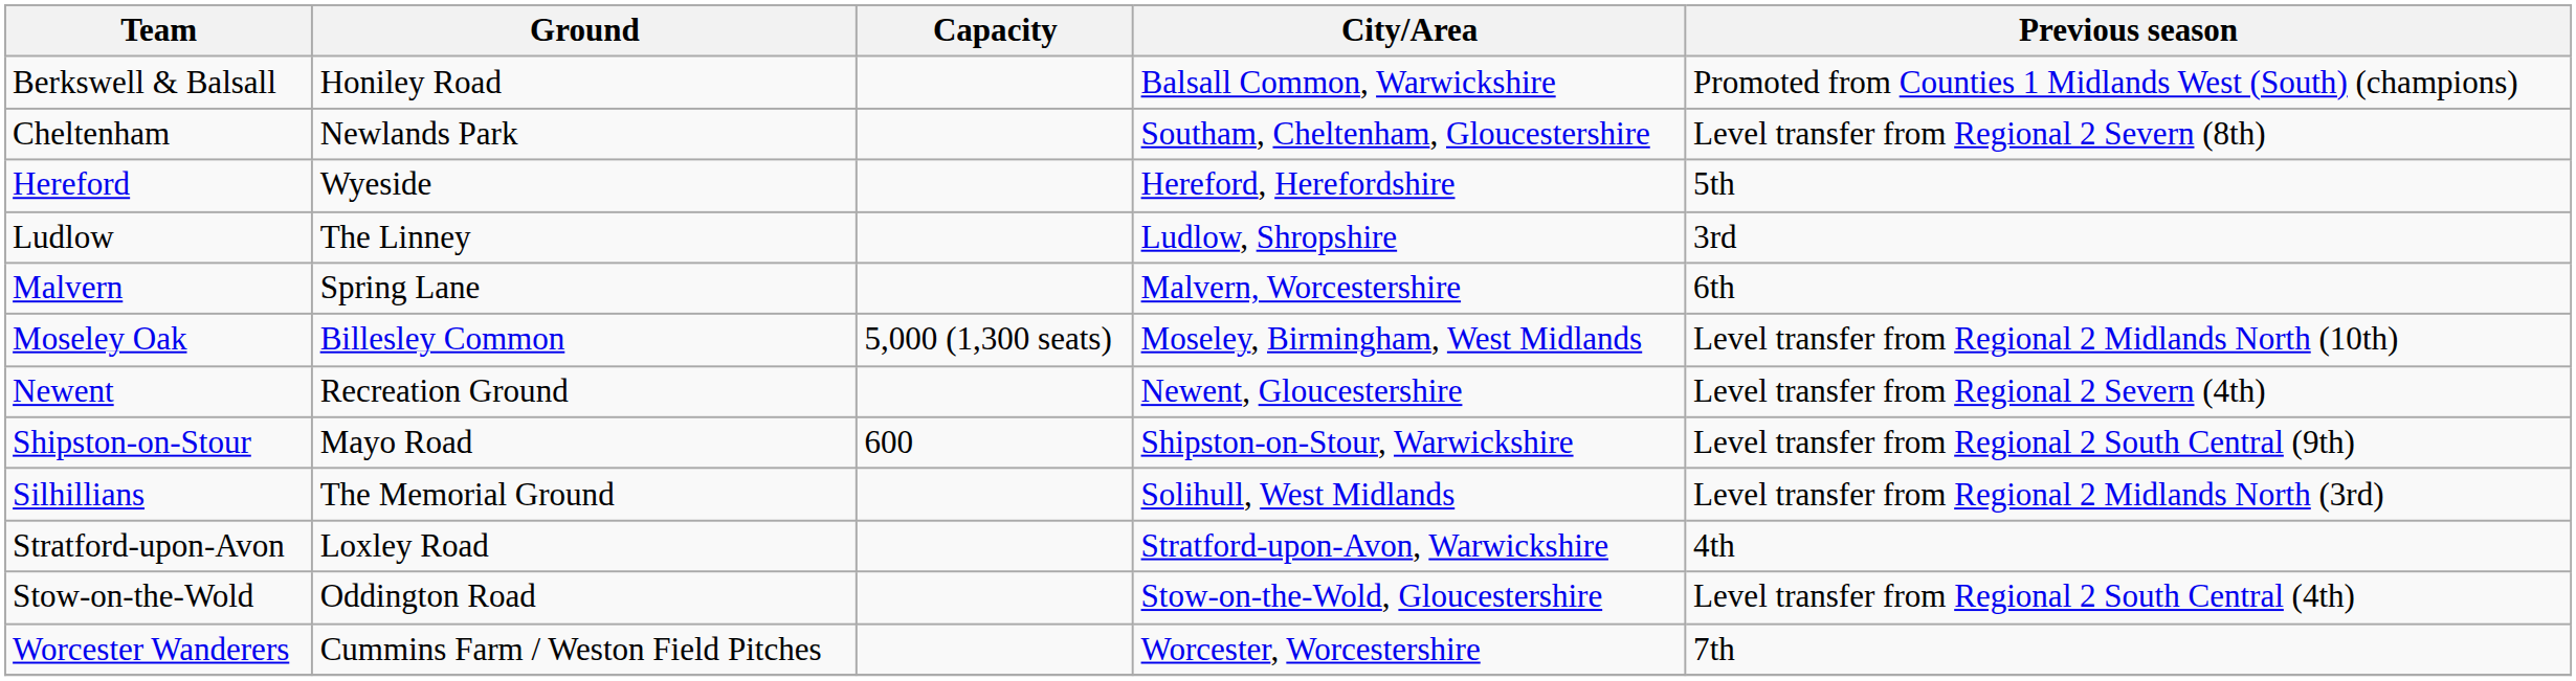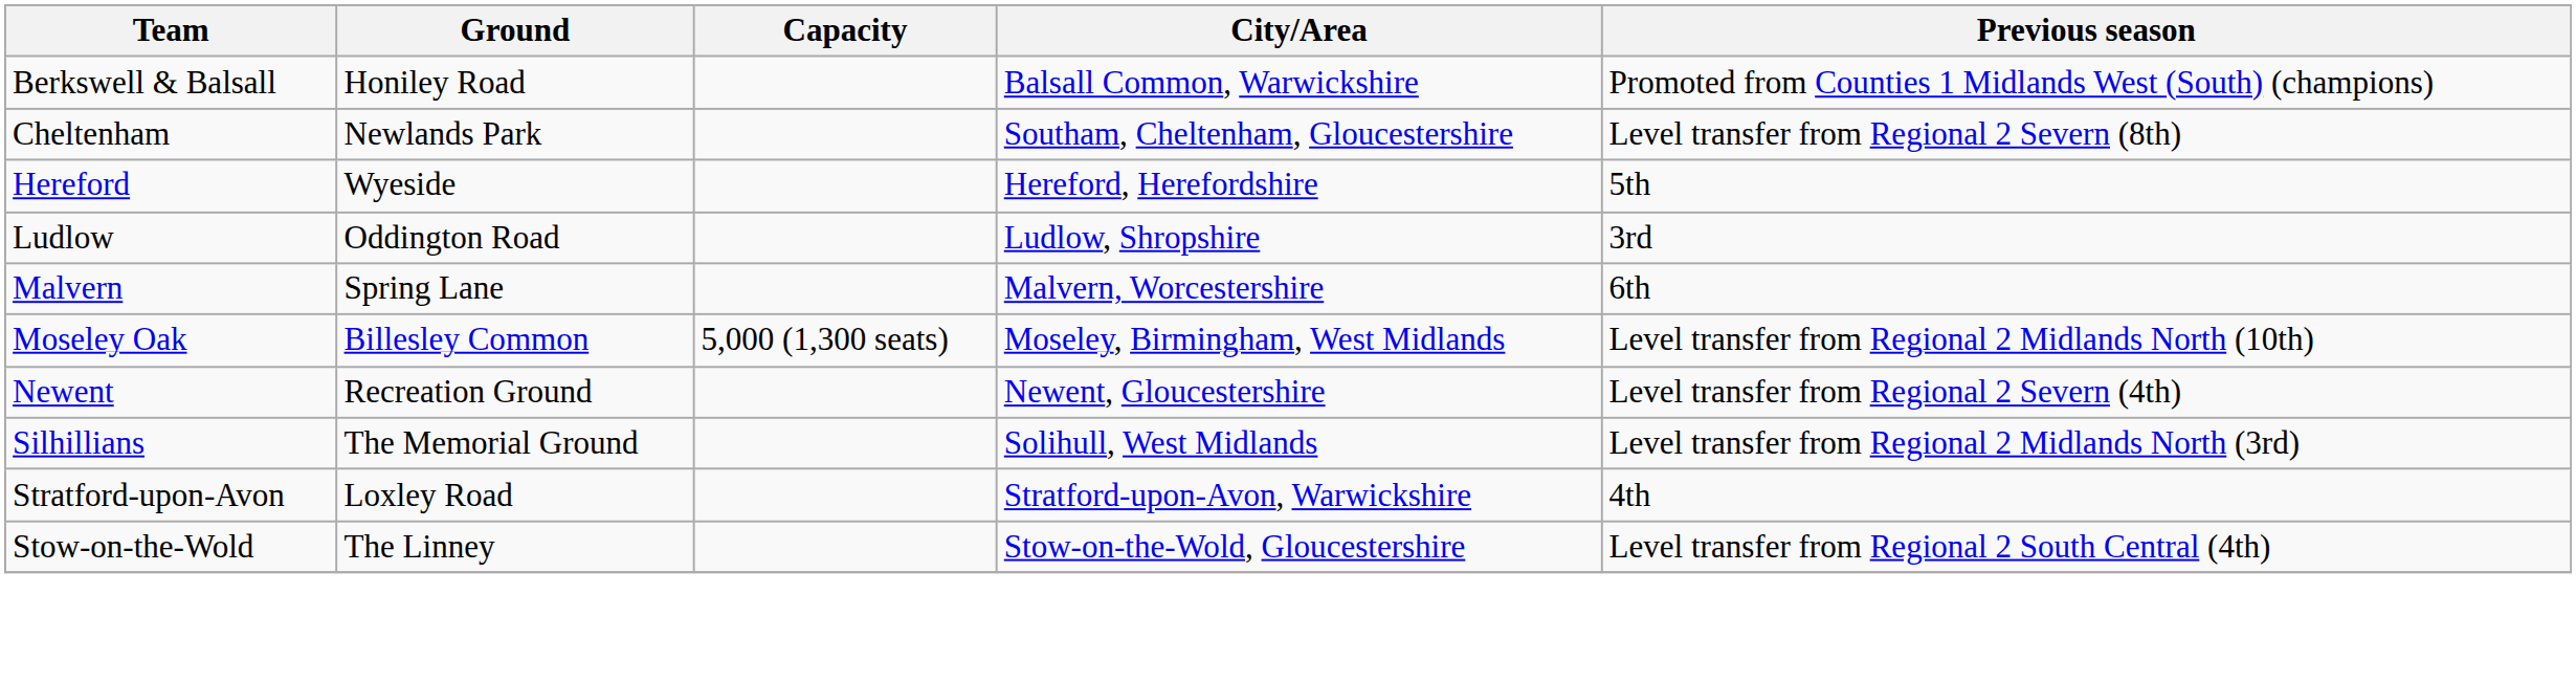 <table class="wikitable sortable" width=100%>
 <tr>
 <th>Team</th>
 <th>Ground</th>
 <th>Capacity</th>
 <th>City/Area</th>
 <th>Previous season</th>
 </tr>
 <tr>
 <td>Berkswell & Balsall</td>
 <td>Honiley Road</td>
 <td></td>
 <td><a href='#'>Balsall Common</a>, <a href='#'>Warwickshire</a></td>
 <td>Promoted from <a href='#'>Counties 1 Midlands West (South)</a> (champions)</td>
 </tr>
 <tr>
 <td>Cheltenham</td>
 <td>Newlands Park</td>
 <td></td>
 <td><a href='#'>Southam</a>, <a href='#'>Cheltenham</a>, <a href='#'>Gloucestershire</a></td>
 <td>Level transfer from <a href='#'>Regional 2 Severn</a> (8th)</td>
 </tr>
 <tr>
 <td><a href='#'>Hereford</a></td>
 <td>Wyeside</td>
 <td></td>
 <td><a href='#'>Hereford</a>, <a href='#'>Herefordshire</a></td>
 <td>5th</td>
 </tr>
 <tr>
 <td>Ludlow</td>
-<td>The Linney</td>
+<td>Oddington Road</td>
 <td></td>
 <td><a href='#'>Ludlow</a>, <a href='#'>Shropshire</a></td>
 <td>3rd</td>
 </tr>
 <tr>
 <td><a href='#'>Malvern</a></td>
 <td>Spring Lane</td>
 <td></td>
 <td><a href='#'>Malvern, Worcestershire</a></td>
 <td>6th</td>
 </tr>
 <tr>
 <td><a href='#'>Moseley Oak</a></td>
 <td><a href='#'>Billesley Common</a></td>
 <td>5,000 (1,300 seats)</td>
 <td><a href='#'>Moseley</a>, <a href='#'>Birmingham</a>, <a href='#'>West Midlands</a></td>
 <td>Level transfer from <a href='#'>Regional 2 Midlands North</a> (10th)</td>
 </tr>
 <tr>
 <td><a href='#'>Newent</a></td>
 <td>Recreation Ground</td>
 <td></td>
 <td><a href='#'>Newent</a>, <a href='#'>Gloucestershire</a></td>
 <td>Level transfer from <a href='#'>Regional 2 Severn</a> (4th)</td>
 </tr>
 <tr>
-<td><a href='#'>Shipston-on-Stour</a></td>
-<td>Mayo Road</td>
-<td>600</td>
-<td><a href='#'>Shipston-on-Stour</a>, <a href='#'>Warwickshire</a></td>
-<td>Level transfer from <a href='#'>Regional 2 South Central</a> (9th)</td>
-</tr>
-<tr>
 <td><a href='#'>Silhillians</a></td>
 <td>The Memorial Ground</td>
 <td></td>
 <td><a href='#'>Solihull</a>, <a href='#'>West Midlands</a></td>
 <td>Level transfer from <a href='#'>Regional 2 Midlands North</a> (3rd)</td>
 </tr>
 <tr>
 <td>Stratford-upon-Avon</td>
 <td>Loxley Road</td>
 <td></td>
 <td><a href='#'>Stratford-upon-Avon</a>, <a href='#'>Warwickshire</a></td>
 <td>4th</td>
 </tr>
 <tr>
 <td>Stow-on-the-Wold</td>
-<td>Oddington Road</td>
+<td>The Linney</td>
 <td></td>
 <td><a href='#'>Stow-on-the-Wold</a>, <a href='#'>Gloucestershire</a></td>
 <td>Level transfer from <a href='#'>Regional 2 South Central</a> (4th)</td>
 </tr>
 <tr>
-<td><a href='#'>Worcester Wanderers</a></td>
-<td>Cummins Farm / Weston Field Pitches</td>
-<td></td>
-<td><a href='#'>Worcester</a>, <a href='#'>Worcestershire</a></td>
-<td>7th</td>
-</tr>
-<tr>
 </tr>
 </table>
